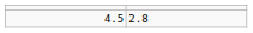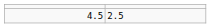 <table class="wikitable">
 <tr>
 <td align="center" width="140"></td>
 <td align="center" width="140"></td>
 </tr>
 <tr>
 <td align="right">4.5</td>
-<td>2.8</td>
+<td>2.5</td>
 </tr>
 </table>
